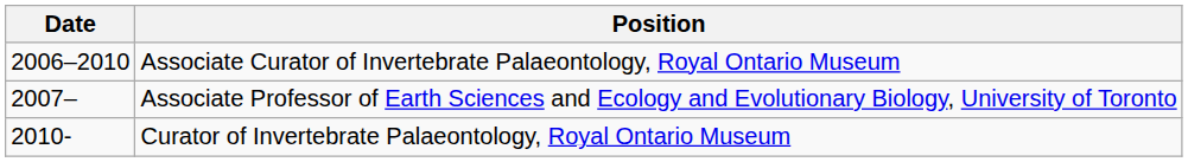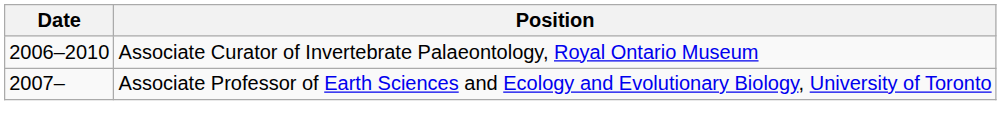 <table class=wikitable>
 <tr>
 <th>Date</th>
 <th>Position</th>
 </tr>
 <tr>
 <td>2006–2010</td>
 <td>Associate Curator of Invertebrate Palaeontology, <a href='#'>Royal Ontario Museum</a></td>
 </tr>
 <tr>
 <td>2007–</td>
 <td>Associate Professor of <a href='#'>Earth Sciences</a> and <a href='#'>Ecology and Evolutionary Biology</a>, <a href='#'>University of Toronto</a></td>
 </tr>
-<tr>
-<td>2010-</td>
-<td>Curator of Invertebrate Palaeontology, <a href='#'>Royal Ontario Museum</a></td>
-</tr>
 </table>
